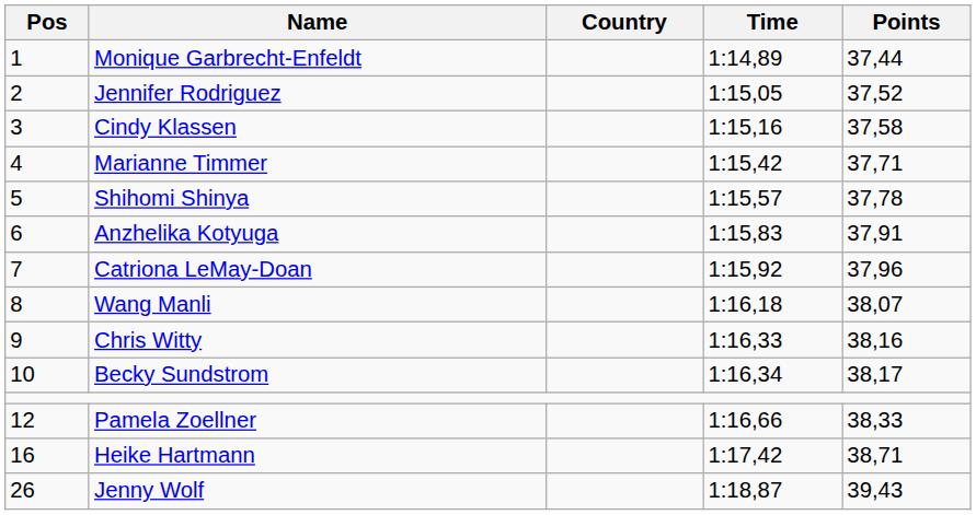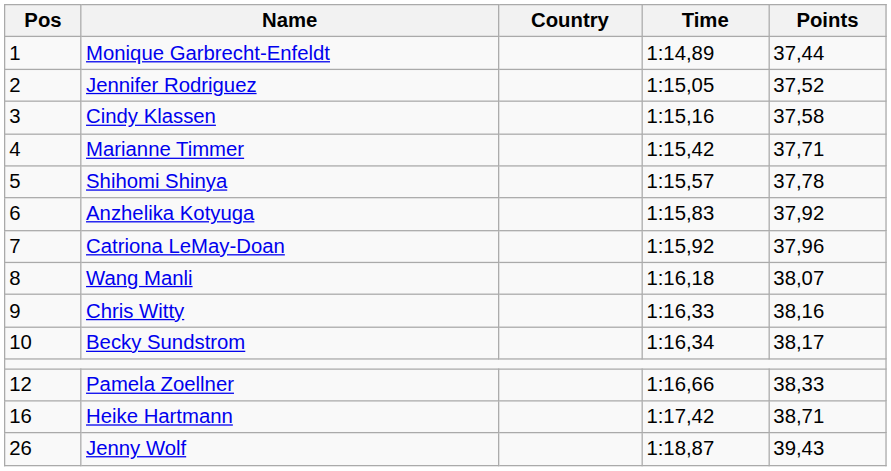 <table class="prettytable" style="width:55%;">
 <tr>
 <th>Pos</th>
 <th>Name</th>
 <th>Country</th>
 <th>Time</th>
 <th>Points</th>
 </tr>
 <tr>
 <td>1</td>
 <td><a href='#'>Monique Garbrecht-Enfeldt</a></td>
 <td></td>
 <td>1:14,89</td>
 <td>37,44</td>
 </tr>
 <tr>
 <td>2</td>
 <td><a href='#'>Jennifer Rodriguez</a></td>
 <td></td>
 <td>1:15,05</td>
 <td>37,52</td>
 </tr>
 <tr>
 <td>3</td>
 <td><a href='#'>Cindy Klassen</a></td>
 <td></td>
 <td>1:15,16</td>
 <td>37,58</td>
 </tr>
 <tr>
 <td>4</td>
 <td><a href='#'>Marianne Timmer</a></td>
 <td></td>
 <td>1:15,42</td>
 <td>37,71</td>
 </tr>
 <tr>
 <td>5</td>
 <td><a href='#'>Shihomi Shinya</a></td>
 <td></td>
 <td>1:15,57</td>
 <td>37,78</td>
 </tr>
 <tr>
 <td>6</td>
 <td><a href='#'>Anzhelika Kotyuga</a></td>
 <td></td>
 <td>1:15,83</td>
-<td>37,91</td>
+<td>37,92</td>
 </tr>
 <tr>
 <td>7</td>
 <td><a href='#'>Catriona LeMay-Doan</a></td>
 <td></td>
 <td>1:15,92</td>
 <td>37,96</td>
 </tr>
 <tr>
 <td>8</td>
 <td><a href='#'>Wang Manli</a></td>
 <td></td>
 <td>1:16,18</td>
 <td>38,07</td>
 </tr>
 <tr>
 <td>9</td>
 <td><a href='#'>Chris Witty</a></td>
 <td></td>
 <td>1:16,33</td>
 <td>38,16</td>
 </tr>
 <tr>
 <td>10</td>
 <td><a href='#'>Becky Sundstrom</a></td>
 <td></td>
 <td>1:16,34</td>
 <td>38,17</td>
 </tr>
 <tr>
 <td colspan="5"></td>
 </tr>
 <tr>
 <td>12</td>
 <td><a href='#'>Pamela Zoellner</a></td>
 <td></td>
 <td>1:16,66</td>
 <td>38,33</td>
 </tr>
 <tr>
 <td>16</td>
 <td><a href='#'>Heike Hartmann</a></td>
 <td></td>
 <td>1:17,42</td>
 <td>38,71</td>
 </tr>
 <tr>
 <td>26</td>
 <td><a href='#'>Jenny Wolf</a></td>
 <td></td>
 <td>1:18,87</td>
 <td>39,43</td>
 </tr>
 </table>
